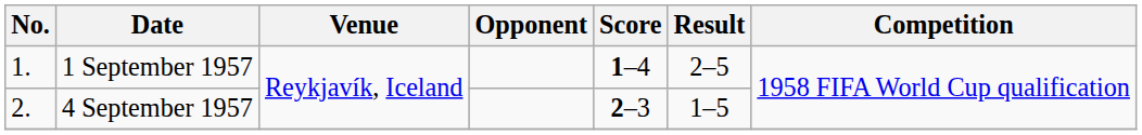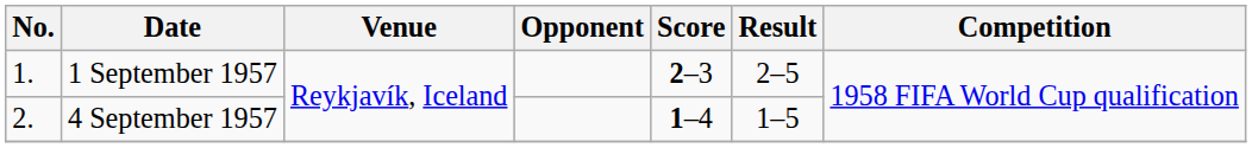 <table class="wikitable">
 <tr>
 <th>No.</th>
 <th>Date</th>
 <th>Venue</th>
 <th>Opponent</th>
 <th>Score</th>
 <th>Result</th>
 <th>Competition</th>
 </tr>
 <tr>
 <td>1.</td>
 <td>1 September 1957</td>
 <td rowspan=2><a href='#'>Reykjavík</a>, <a href='#'>Iceland</a></td>
 <td></td>
-<td align=center><strong>1</strong>–4</td>
+<td align=center><strong>2</strong>–3</td>
 <td align=center>2–5</td>
 <td rowspan=2><a href='#'>1958 FIFA World Cup qualification</a></td>
 </tr>
 <tr>
 <td>2.</td>
 <td>4 September 1957</td>
 <td></td>
-<td align=center><strong>2</strong>–3</td>
+<td align=center><strong>1</strong>–4</td>
 <td align=center>1–5</td>
 </tr>
 <tr>
 </tr>
 </table>
